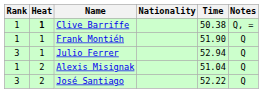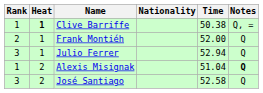 <table class="wikitable sortable" style="text-align:center; font-size:95%">
 <tr>
 <th>Rank</th>
 <th>Heat</th>
 <th>Name</th>
 <th>Nationality</th>
 <th>Time</th>
 <th>Notes</th>
 </tr>
 <tr bgcolor=ccffcc>
 <td>1</td>
 <td><strong>1</strong></td>
 <td align=left><a href='#'>Clive Barriffe</a></td>
 <td align=left></td>
 <td>50.38</td>
 <td>Q, =</td>
 </tr>
 <tr bgcolor=ccffcc>
-<td>1</td>
+<td>2</td>
 <td>1</td>
 <td align=left><a href='#'>Frank Montiéh</a></td>
 <td align=left></td>
-<td>51.90</td>
+<td>52.00</td>
 <td>Q</td>
 </tr>
 <tr bgcolor=ccffcc>
 <td>3</td>
 <td>1</td>
 <td align=left><a href='#'>Julio Ferrer</a></td>
 <td align=left></td>
 <td>52.94</td>
 <td>Q</td>
 </tr>
 <tr bgcolor=ccffcc>
 <td>1</td>
 <td>2</td>
 <td align=left><a href='#'>Alexis Misignak</a></td>
 <td align=left></td>
 <td>51.04</td>
-<td>Q</td>
+<td><strong>Q</strong></td>
 </tr>
 <tr bgcolor=ccffcc>
 <td>3</td>
 <td>2</td>
 <td align=left><a href='#'>José Santiago</a></td>
 <td align=left></td>
-<td>52.22</td>
+<td>52.58</td>
 <td>Q</td>
 </tr>
 </table>
